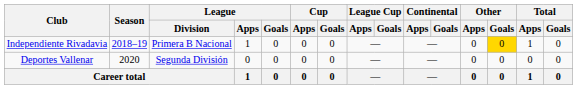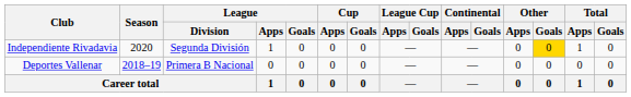 <table class="wikitable" style="text-align:center">
 <tr>
 <th rowspan="2">Club</th>
 <th rowspan="2">Season</th>
 <th colspan="3">League</th>
 <th colspan="2">Cup</th>
 <th colspan="2">League Cup</th>
 <th colspan="2">Continental</th>
 <th colspan="2">Other</th>
 <th colspan="2">Total</th>
 </tr>
 <tr>
 <th>Division</th>
 <th>Apps</th>
 <th>Goals</th>
 <th>Apps</th>
 <th>Goals</th>
 <th>Apps</th>
 <th>Goals</th>
 <th>Apps</th>
 <th>Goals</th>
 <th>Apps</th>
 <th>Goals</th>
 <th>Apps</th>
 <th>Goals</th>
 </tr>
 <tr>
 <td rowspan="1"><a href='#'>Independiente Rivadavia</a></td>
-<td><a href='#'>2018–19</a></td>
-<td rowspan="1"><a href='#'>Primera B Nacional</a></td>
+<td>2020</td>
+<td rowspan="1"><a href='#'>Segunda División</a></td>
 <td>1</td>
 <td>0</td>
 <td>0</td>
 <td>0</td>
 <td colspan="2">—</td>
 <td colspan="2">—</td>
 <td>0</td>
 <td style="background: gold;">0</td>
 <td>1</td>
 <td>0</td>
 </tr>
 <tr>
 <td rowspan="1"><a href='#'>Deportes Vallenar</a></td>
-<td>2020</td>
-<td rowspan="1"><a href='#'>Segunda División</a></td>
+<td><a href='#'>2018–19</a></td>
+<td rowspan="1"><a href='#'>Primera B Nacional</a></td>
 <td>0</td>
 <td>0</td>
 <td>0</td>
 <td>0</td>
 <td colspan="2">—</td>
 <td colspan="2">—</td>
 <td>0</td>
 <td>0</td>
 <td>0</td>
 <td>0</td>
 </tr>
 <tr>
 <th colspan="3">Career total</th>
 <th>1</th>
 <th>0</th>
 <th>0</th>
 <th>0</th>
 <th colspan="2">—</th>
 <th colspan="2">—</th>
 <th>0</th>
 <th>0</th>
 <th>1</th>
 <th>0</th>
 </tr>
 </table>
